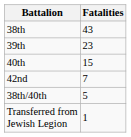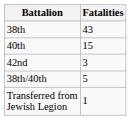 <table class="wikitable" style="float:right; margin-left:1em">
 <tr>
 <th>Battalion</th>
 <th>Fatalities</th>
 </tr>
 <tr>
 <td>38th</td>
 <td>43</td>
 </tr>
 <tr>
-<td>39th</td>
-<td>23</td>
-</tr>
-<tr>
 <td>40th</td>
 <td>15</td>
 </tr>
 <tr>
 <td>42nd</td>
-<td>7</td>
+<td>3</td>
 </tr>
 <tr>
 <td>38th/40th</td>
 <td>5</td>
 </tr>
 <tr>
 <td>Transferred from<br>Jewish Legion</td>
 <td>1</td>
 </tr>
 </table>
